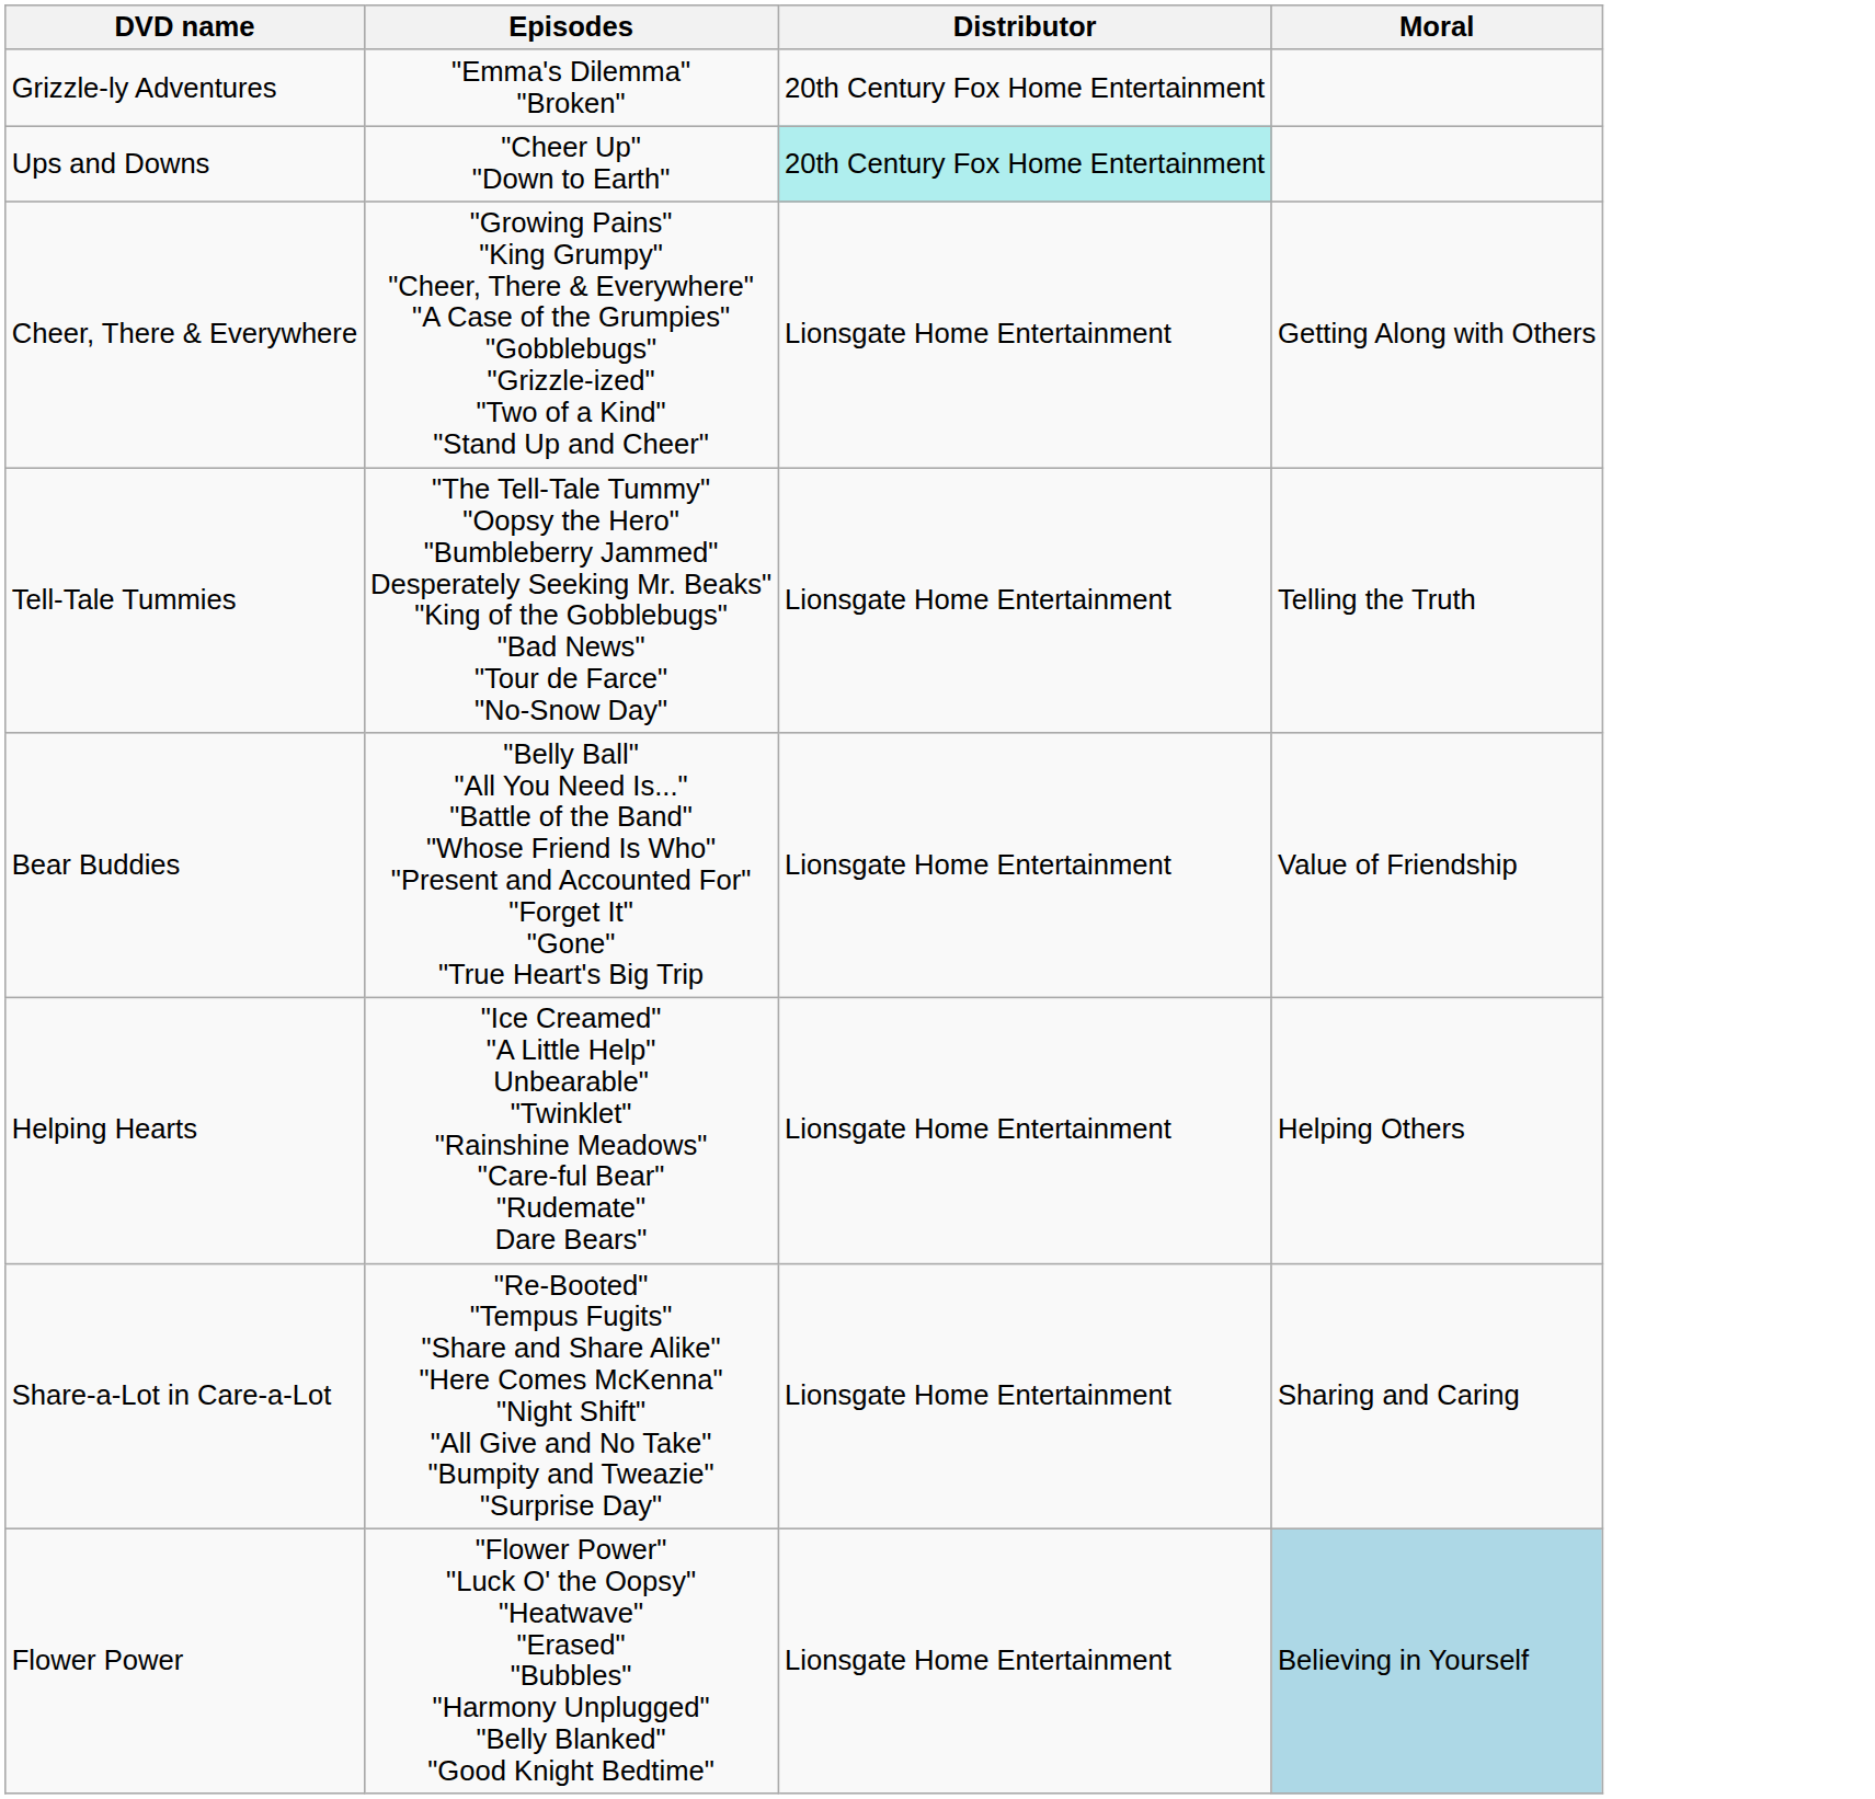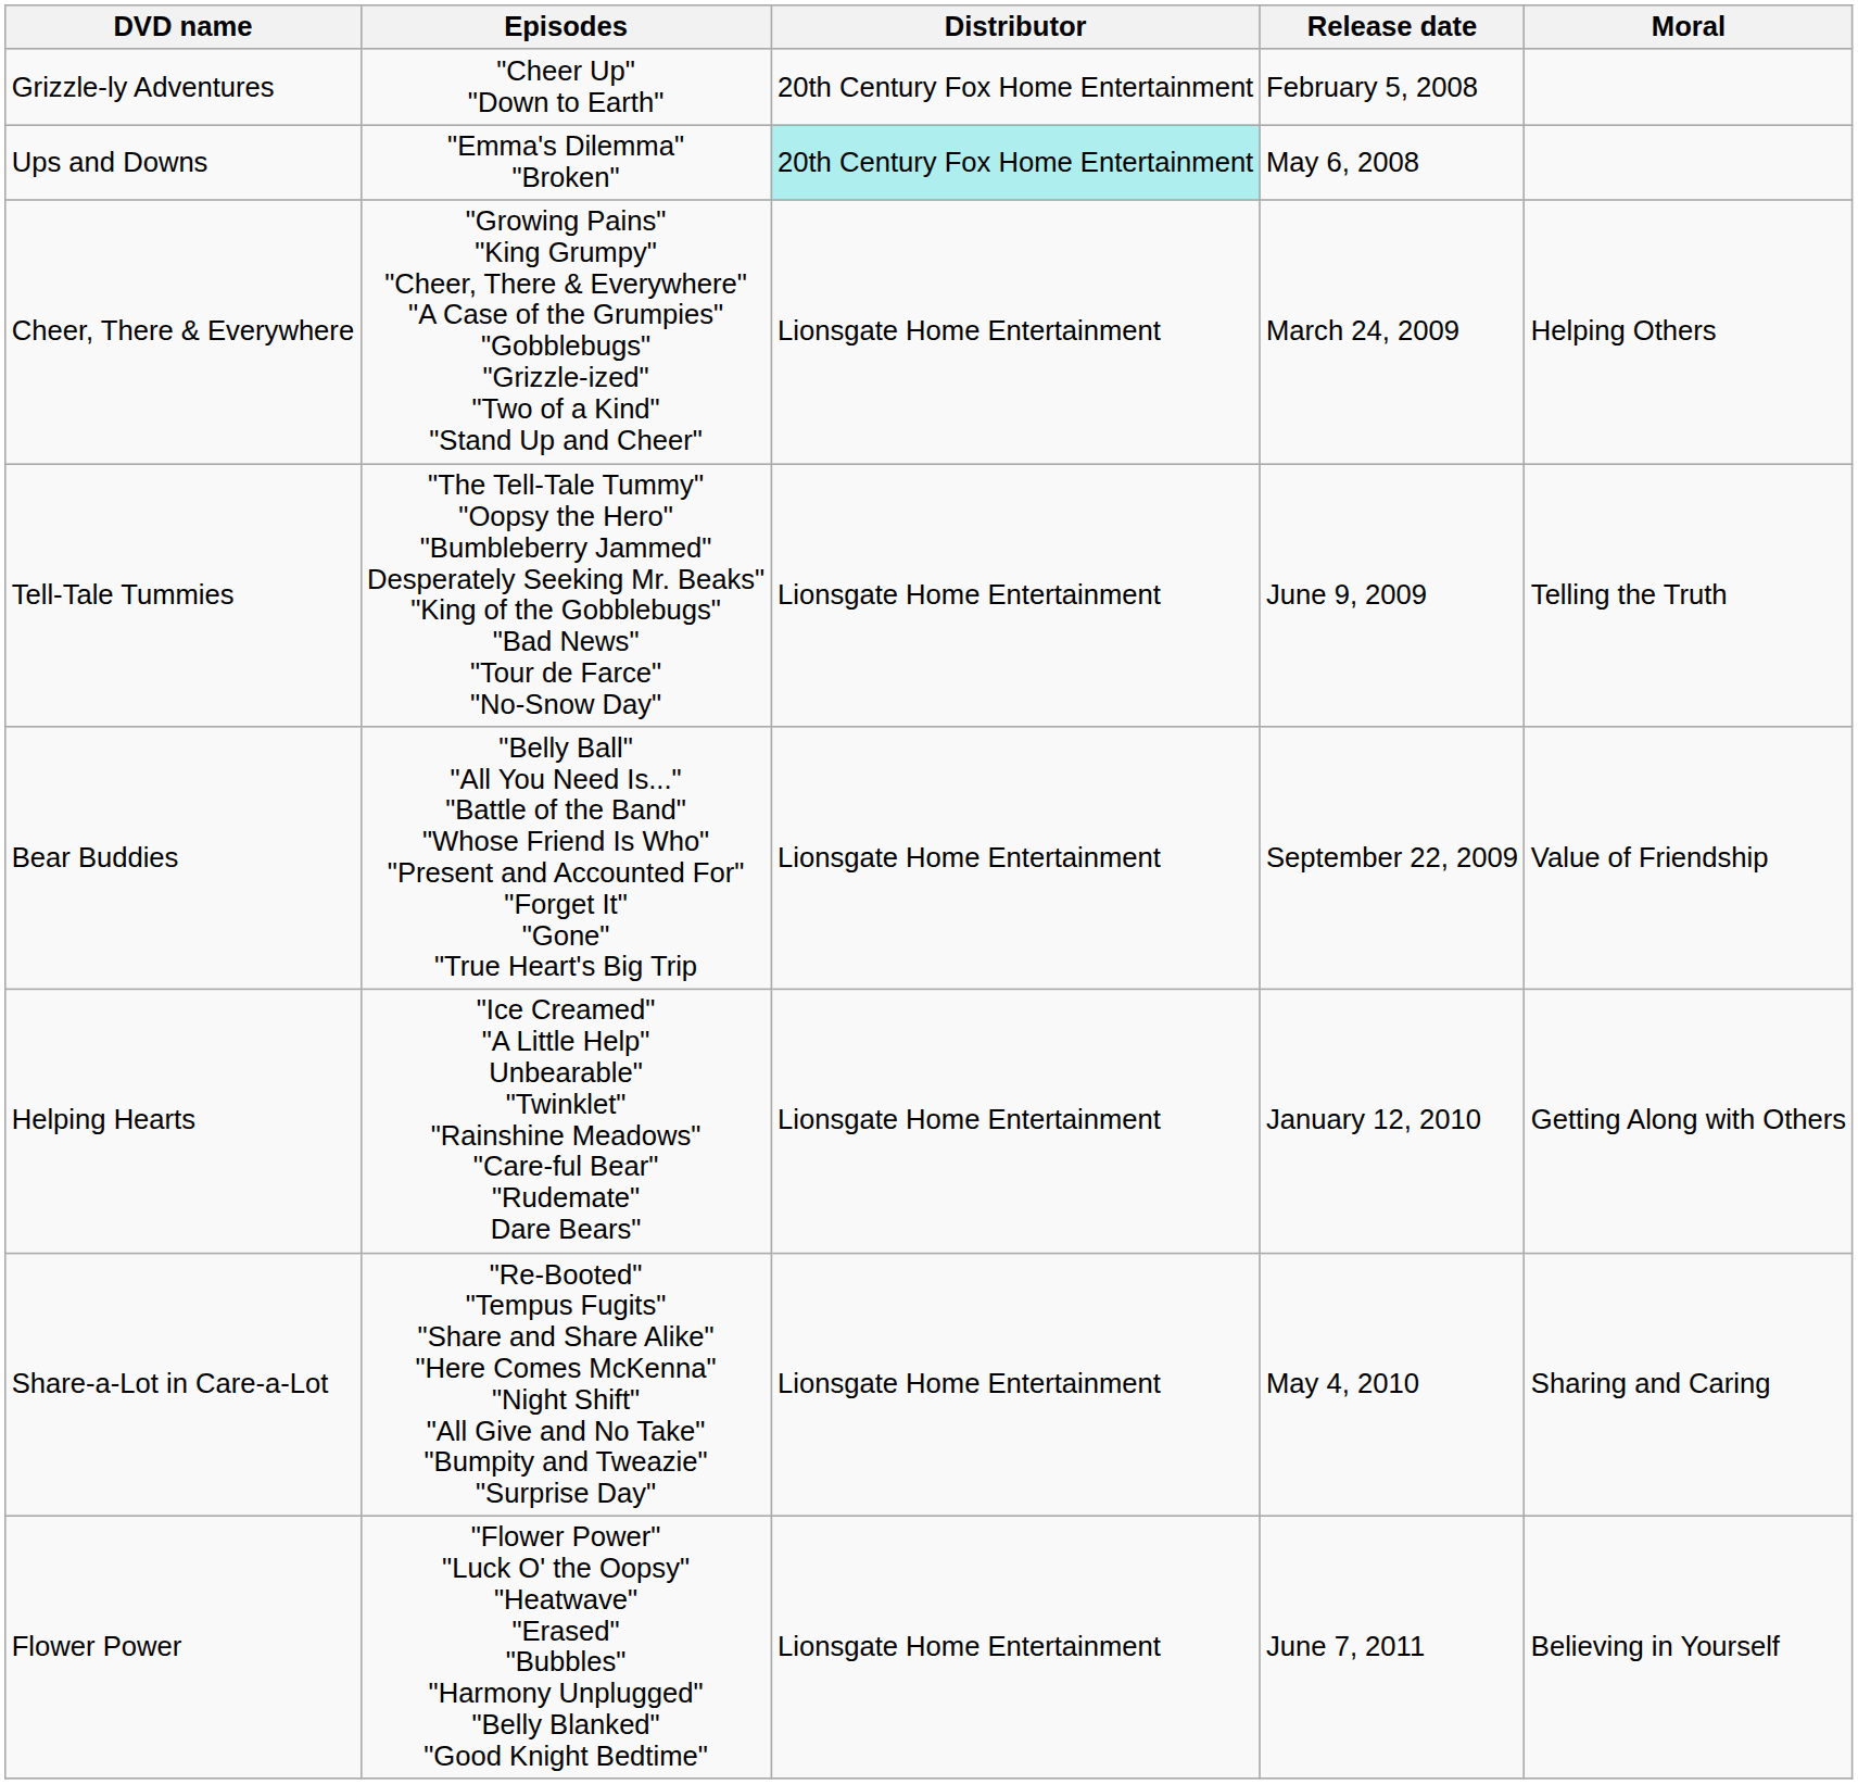 <table class="wikitable">
 <tr>
 <th>DVD name</th>
 <th>Episodes</th>
 <th>Distributor</th>
+<th>Release date</th>
 <th>Moral</th>
 </tr>
 <tr>
 <td>Grizzle-ly Adventures</td>
-<td style="text-align:center;">"Emma's Dilemma"<br>"Broken"</td>
+<td style="text-align:center;">"Cheer Up"<br>"Down to Earth"</td>
 <td>20th Century Fox Home Entertainment</td>
+<td>February 5, 2008</td>
 <td></td>
 </tr>
 <tr>
 <td>Ups and Downs</td>
-<td style="text-align:center;">"Cheer Up"<br>"Down to Earth"</td>
+<td style="text-align:center;">"Emma's Dilemma"<br>"Broken"</td>
 <td style="background: paleturquoise;">20th Century Fox Home Entertainment</td>
+<td>May 6, 2008</td>
 <td></td>
 </tr>
 <tr>
 <td>Cheer, There & Everywhere</td>
 <td style="text-align:center;">"Growing Pains"<br>"King Grumpy"<br>"Cheer, There & Everywhere"<br>"A Case of the Grumpies"<br>"Gobblebugs"<br>"Grizzle-ized"<br>"Two of a Kind"<br>"Stand Up and Cheer"</td>
 <td>Lionsgate Home Entertainment</td>
-<td>Getting Along with Others</td>
+<td>March 24, 2009</td>
+<td>Helping Others</td>
 </tr>
 <tr>
 <td>Tell-Tale Tummies</td>
 <td style="text-align:center;">"The Tell-Tale Tummy"<br>"Oopsy the Hero"<br>"Bumbleberry Jammed"<br>Desperately Seeking Mr. Beaks"<br>"King of the Gobblebugs"<br>"Bad News"<br>"Tour de Farce"<br>"No-Snow Day"</td>
 <td>Lionsgate Home Entertainment</td>
+<td>June 9, 2009</td>
 <td>Telling the Truth</td>
 </tr>
 <tr>
 <td>Bear Buddies</td>
 <td style="text-align:center;">"Belly Ball"<br>"All You Need Is..."<br>"Battle of the Band"<br>"Whose Friend Is Who"<br>"Present and Accounted For"<br>"Forget It"<br>"Gone"<br>"True Heart's Big Trip</td>
 <td>Lionsgate Home Entertainment</td>
+<td>September 22, 2009</td>
 <td>Value of Friendship</td>
 </tr>
 <tr>
 <td>Helping Hearts</td>
 <td style="text-align:center;">"Ice Creamed"<br>"A Little Help"<br>Unbearable"<br>"Twinklet"<br>"Rainshine Meadows"<br>"Care-ful Bear"<br>"Rudemate"<br>Dare Bears"</td>
 <td>Lionsgate Home Entertainment</td>
-<td>Helping Others</td>
+<td>January 12, 2010</td>
+<td>Getting Along with Others</td>
 </tr>
 <tr>
 <td>Share-a-Lot in Care-a-Lot</td>
 <td style="text-align:center;">"Re-Booted"<br>"Tempus Fugits"<br>"Share and Share Alike"<br>"Here Comes McKenna"<br>"Night Shift"<br>"All Give and No Take"<br>"Bumpity and Tweazie"<br>"Surprise Day"</td>
 <td>Lionsgate Home Entertainment</td>
+<td>May 4, 2010</td>
 <td>Sharing and Caring</td>
 </tr>
 <tr>
 <td>Flower Power</td>
 <td style="text-align:center;">"Flower Power"<br>"Luck O' the Oopsy"<br>"Heatwave"<br>"Erased"<br>"Bubbles"<br>"Harmony Unplugged"<br>"Belly Blanked"<br>"Good Knight Bedtime"</td>
 <td>Lionsgate Home Entertainment</td>
-<td style="background: lightblue;">Believing in Yourself</td>
+<td>June 7, 2011</td>
+<td>Believing in Yourself</td>
 </tr>
 </table>
